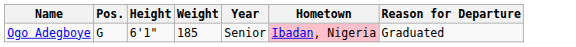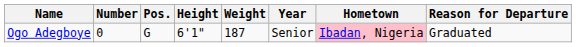 <table class="wikitable sortable">
 <tr>
 <th>Name</th>
+<th>Number</th>
 <th>Pos.</th>
 <th>Height</th>
 <th>Weight</th>
 <th>Year</th>
 <th>Hometown</th>
 <th>Reason for Departure</th>
 </tr>
 <tr>
 <td><a href='#'>Ogo Adegboye</a></td>
+<td>0</td>
 <td>G</td>
 <td>6'1"</td>
-<td>185</td>
+<td>187</td>
 <td>Senior</td>
 <td style="background: pink;"><a href='#'>Ibadan</a>, Nigeria</td>
 <td>Graduated</td>
 </tr>
 </table>
